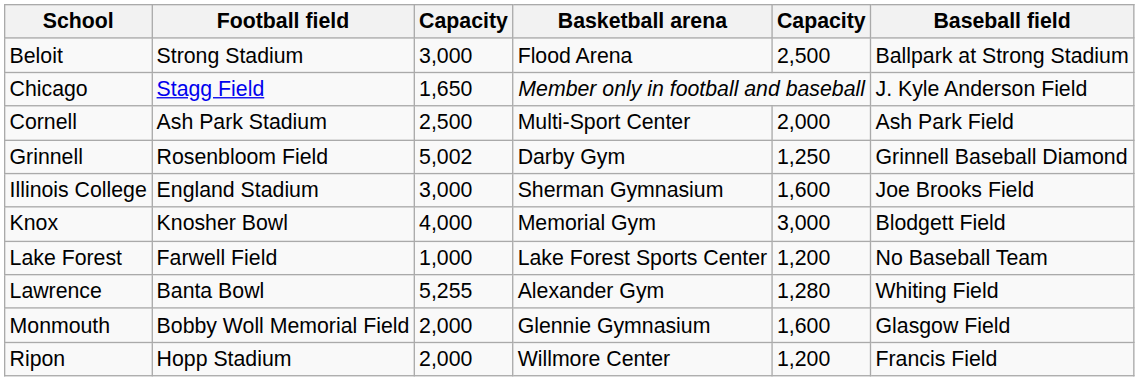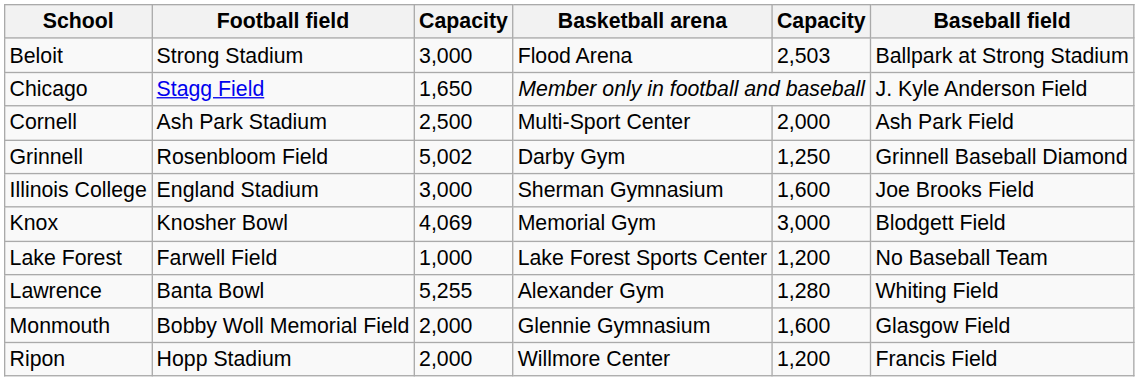 <table class="wikitable">
 <tr>
 <th>School</th>
 <th>Football field</th>
 <th>Capacity</th>
 <th>Basketball arena</th>
 <th>Capacity</th>
 <th>Baseball field</th>
 </tr>
 <tr>
 <td>Beloit</td>
 <td>Strong Stadium</td>
 <td>3,000</td>
 <td>Flood Arena</td>
-<td>2,500</td>
+<td>2,503</td>
 <td>Ballpark at Strong Stadium</td>
 </tr>
 <tr>
 <td>Chicago</td>
 <td><a href='#'>Stagg Field</a></td>
 <td>1,650</td>
 <td colspan=2 align=center><em>Member only in football and baseball</em></td>
 <td>J. Kyle Anderson Field</td>
 </tr>
 <tr>
 <td>Cornell</td>
 <td>Ash Park Stadium</td>
 <td>2,500</td>
 <td>Multi-Sport Center</td>
 <td>2,000</td>
 <td>Ash Park Field</td>
 </tr>
 <tr>
 <td>Grinnell</td>
 <td>Rosenbloom Field</td>
 <td>5,002</td>
 <td>Darby Gym</td>
 <td>1,250</td>
 <td>Grinnell Baseball Diamond</td>
 </tr>
 <tr>
 <td>Illinois College</td>
 <td>England Stadium</td>
 <td>3,000</td>
 <td>Sherman Gymnasium</td>
 <td>1,600</td>
 <td>Joe Brooks Field</td>
 </tr>
 <tr>
 <td>Knox</td>
 <td>Knosher Bowl</td>
-<td>4,000</td>
+<td>4,069</td>
 <td>Memorial Gym</td>
 <td>3,000</td>
 <td>Blodgett Field</td>
 </tr>
 <tr>
 <td>Lake Forest</td>
 <td>Farwell Field</td>
 <td>1,000</td>
 <td>Lake Forest Sports Center</td>
 <td>1,200</td>
 <td>No Baseball Team</td>
 </tr>
 <tr>
 <td>Lawrence</td>
 <td>Banta Bowl</td>
 <td>5,255</td>
 <td>Alexander Gym</td>
 <td>1,280</td>
 <td>Whiting Field</td>
 </tr>
 <tr>
 <td>Monmouth</td>
 <td>Bobby Woll Memorial Field</td>
 <td>2,000</td>
 <td>Glennie Gymnasium</td>
 <td>1,600</td>
 <td>Glasgow Field</td>
 </tr>
 <tr>
 <td>Ripon</td>
 <td>Hopp Stadium</td>
 <td>2,000</td>
 <td>Willmore Center</td>
 <td>1,200</td>
 <td>Francis Field</td>
 </tr>
 </table>
